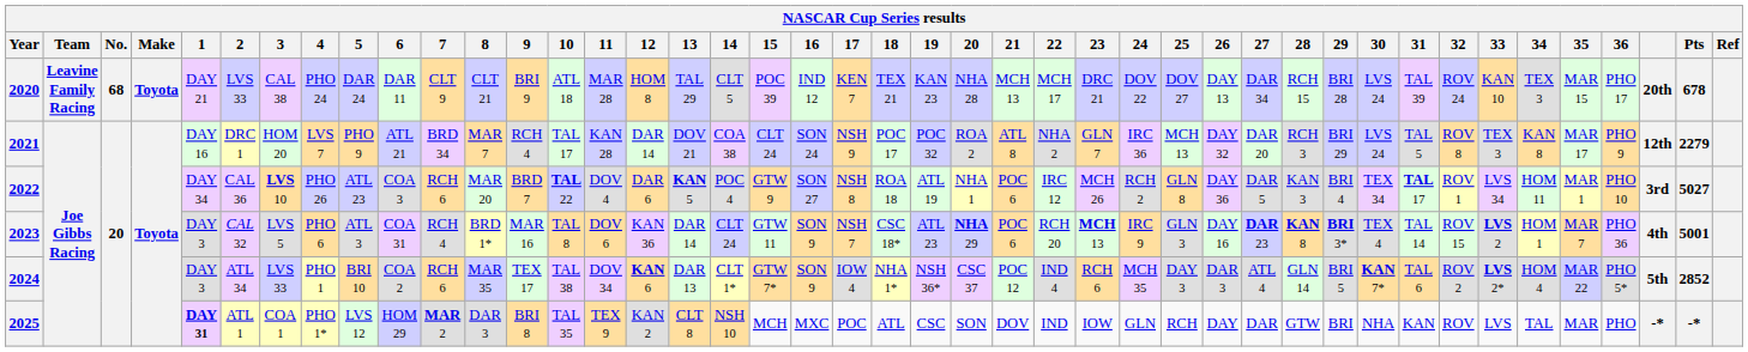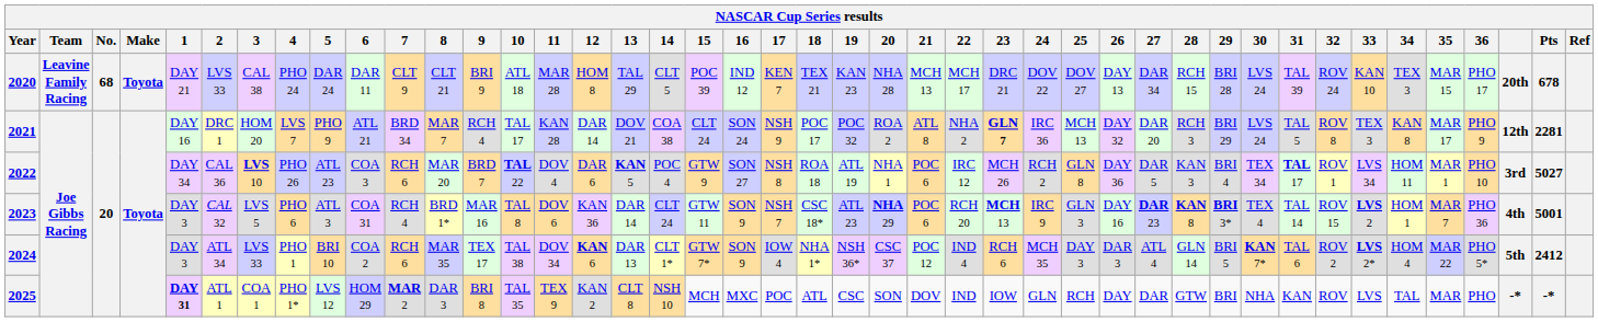 <table class="wikitable" style="text-align:center; font-size:75%">
 <tr>
 <th colspan=43><a href='#'>NASCAR Cup Series</a> results</th>
 </tr>
 <tr>
 <th>Year</th>
 <th>Team</th>
 <th>No.</th>
 <th>Make</th>
 <th>1</th>
 <th>2</th>
 <th>3</th>
 <th>4</th>
 <th>5</th>
 <th>6</th>
 <th>7</th>
 <th>8</th>
 <th>9</th>
 <th>10</th>
 <th>11</th>
 <th>12</th>
 <th>13</th>
 <th>14</th>
 <th>15</th>
 <th>16</th>
 <th>17</th>
 <th>18</th>
 <th>19</th>
 <th>20</th>
 <th>21</th>
 <th>22</th>
 <th>23</th>
 <th>24</th>
 <th>25</th>
 <th>26</th>
 <th>27</th>
 <th>28</th>
 <th>29</th>
 <th>30</th>
 <th>31</th>
 <th>32</th>
 <th>33</th>
 <th>34</th>
 <th>35</th>
 <th>36</th>
 <th></th>
 <th>Pts</th>
 <th>Ref</th>
 </tr>
 <tr>
 <th><a href='#'>2020</a></th>
 <th><a href='#'>Leavine Family Racing</a></th>
 <th>68</th>
 <th><a href='#'>Toyota</a></th>
 <td style="background:#EFCFFF;"><a href='#'>DAY</a><br><small>21</small></td>
 <td style="background:#CFCFFF;"><a href='#'>LVS</a><br><small>33</small></td>
 <td style="background:#EFCFFF;"><a href='#'>CAL</a><br><small>38</small></td>
 <td style="background:#CFCFFF;"><a href='#'>PHO</a><br><small>24</small></td>
 <td style="background:#CFCFFF;"><a href='#'>DAR</a><br><small>24</small></td>
 <td style="background:#DFFFDF;"><a href='#'>DAR</a><br><small>11</small></td>
 <td style="background:#FFDF9F;"><a href='#'>CLT</a><br><small>9</small></td>
 <td style="background:#CFCFFF;"><a href='#'>CLT</a><br><small>21</small></td>
 <td style="background:#FFDF9F;"><a href='#'>BRI</a><br><small>9</small></td>
 <td style="background:#DFFFDF;"><a href='#'>ATL</a><br><small>18</small></td>
 <td style="background:#CFCFFF;"><a href='#'>MAR</a><br><small>28</small></td>
 <td style="background:#FFDF9F;"><a href='#'>HOM</a><br><small>8</small></td>
 <td style="background:#CFCFFF;"><a href='#'>TAL</a><br><small>29</small></td>
 <td style="background:#DFDFDF;"><a href='#'>CLT</a><br><small>5</small></td>
 <td style="background:#EFCFFF;"><a href='#'>POC</a><br><small>39</small></td>
 <td style="background:#DFFFDF;"><a href='#'>IND</a><br><small>12</small></td>
 <td style="background:#FFDF9F;"><a href='#'>KEN</a><br><small>7</small></td>
 <td style="background:#CFCFFF;"><a href='#'>TEX</a><br><small>21</small></td>
 <td style="background:#CFCFFF;"><a href='#'>KAN</a><br><small>23</small></td>
 <td style="background:#CFCFFF;"><a href='#'>NHA</a><br><small>28</small></td>
 <td style="background:#DFFFDF;"><a href='#'>MCH</a><br><small>13</small></td>
 <td style="background:#DFFFDF;"><a href='#'>MCH</a><br><small>17</small></td>
 <td style="background:#CFCFFF;"><a href='#'>DRC</a><br><small>21</small></td>
 <td style="background:#CFCFFF;"><a href='#'>DOV</a><br><small>22</small></td>
 <td style="background:#CFCFFF;"><a href='#'>DOV</a><br><small>27</small></td>
 <td style="background:#DFFFDF;"><a href='#'>DAY</a><br><small>13</small></td>
 <td style="background:#CFCFFF;"><a href='#'>DAR</a><br><small>34</small></td>
 <td style="background:#DFFFDF;"><a href='#'>RCH</a><br><small>15</small></td>
 <td style="background:#CFCFFF;"><a href='#'>BRI</a><br><small>28</small></td>
 <td style="background:#CFCFFF;"><a href='#'>LVS</a><br><small>24</small></td>
 <td style="background:#EFCFFF;"><a href='#'>TAL</a><br><small>39</small></td>
 <td style="background:#CFCFFF;"><a href='#'>ROV</a><br><small>24</small></td>
 <td style="background:#FFDF9F;"><a href='#'>KAN</a><br><small>10</small></td>
 <td style="background:#DFDFDF;"><a href='#'>TEX</a><br><small>3</small></td>
 <td style="background:#DFFFDF;"><a href='#'>MAR</a><br><small>15</small></td>
 <td style="background:#DFFFDF;"><a href='#'>PHO</a><br><small>17</small></td>
 <th>20th</th>
 <th>678</th>
 <th></th>
 </tr>
 <tr>
 <th><a href='#'>2021</a></th>
 <th rowspan=5><a href='#'>Joe Gibbs Racing</a></th>
 <th rowspan=5>20</th>
 <th rowspan=5><a href='#'>Toyota</a></th>
 <td style="background:#DFFFDF;"><a href='#'>DAY</a><br><small>16</small></td>
 <td style="background:#FFFFBF;"><a href='#'>DRC</a><br><small>1</small></td>
 <td style="background:#DFFFDF;"><a href='#'>HOM</a><br><small>20</small></td>
 <td style="background:#FFDF9F;"><a href='#'>LVS</a><br><small>7</small></td>
 <td style="background:#FFDF9F;"><a href='#'>PHO</a><br><small>9</small></td>
 <td style="background:#CFCFFF;"><a href='#'>ATL</a><br><small>21</small></td>
 <td style="background:#EFCFFF;"><a href='#'>BRD</a><br><small>34</small></td>
 <td style="background:#FFDF9F;"><a href='#'>MAR</a><br><small>7</small></td>
 <td style="background:#DFDFDF;"><a href='#'>RCH</a><br><small>4</small></td>
 <td style="background:#DFFFDF;"><a href='#'>TAL</a><br><small>17</small></td>
 <td style="background:#CFCFFF;"><a href='#'>KAN</a><br><small>28</small></td>
 <td style="background:#DFFFDF;"><a href='#'>DAR</a><br><small>14</small></td>
 <td style="background:#CFCFFF;"><a href='#'>DOV</a><br><small>21</small></td>
 <td style="background:#EFCFFF;"><a href='#'>COA</a><br><small>38</small></td>
 <td style="background:#CFCFFF;"><a href='#'>CLT</a><br><small>24</small></td>
 <td style="background:#CFCFFF;"><a href='#'>SON</a><br><small>24</small></td>
 <td style="background:#FFDF9F;"><a href='#'>NSH</a><br><small>9</small></td>
 <td style="background:#DFFFDF;"><a href='#'>POC</a><br><small>17</small></td>
 <td style="background:#CFCFFF;"><a href='#'>POC</a><br><small>32</small></td>
 <td style="background:#DFDFDF;"><a href='#'>ROA</a><br><small>2</small></td>
 <td style="background:#FFDF9F;"><a href='#'>ATL</a><br><small>8</small></td>
 <td style="background:#DFDFDF;"><a href='#'>NHA</a><br><small>2</small></td>
-<td style="background:#FFDF9F;"><a href='#'>GLN</a><br><small>7</small></td>
+<td style="background:#FFDF9F;"><strong><a href='#'>GLN</a><br><small>7</small></strong></td>
 <td style="background:#EFCFFF;"><a href='#'>IRC</a><br><small>36</small></td>
 <td style="background:#DFFFDF;"><a href='#'>MCH</a><br><small>13</small></td>
 <td style="background:#EFCFFF;"><a href='#'>DAY</a><br><small>32</small></td>
 <td style="background:#DFFFDF;"><a href='#'>DAR</a><br><small>20</small></td>
 <td style="background:#DFDFDF;"><a href='#'>RCH</a><br><small>3</small></td>
 <td style="background:#CFCFFF;"><a href='#'>BRI</a><br><small>29</small></td>
 <td style="background:#CFCFFF;"><a href='#'>LVS</a><br><small>24</small></td>
 <td style="background:#DFDFDF;"><a href='#'>TAL</a><br><small>5</small></td>
 <td style="background:#FFDF9F;"><a href='#'>ROV</a><br><small>8</small></td>
 <td style="background:#DFDFDF;"><a href='#'>TEX</a><br><small>3</small></td>
 <td style="background:#FFDF9F;"><a href='#'>KAN</a><br><small>8</small></td>
 <td style="background:#DFFFDF;"><a href='#'>MAR</a><br><small>17</small></td>
 <td style="background:#FFDF9F;"><a href='#'>PHO</a><br><small>9</small></td>
 <th>12th</th>
-<th>2279</th>
+<th>2281</th>
 <th></th>
 </tr>
 <tr>
 <th><a href='#'>2022</a></th>
 <td style="background:#EFCFFF;"><a href='#'>DAY</a><br><small>34</small></td>
 <td style="background:#EFCFFF;"><a href='#'>CAL</a><br><small>36</small></td>
 <td style="background:#FFDF9F;"><strong><a href='#'>LVS</a></strong><br><small>10</small></td>
 <td style="background:#CFCFFF;"><a href='#'>PHO</a><br><small>26</small></td>
 <td style="background:#CFCFFF;"><a href='#'>ATL</a><br><small>23</small></td>
 <td style="background:#DFDFDF;"><a href='#'>COA</a><br><small>3</small></td>
 <td style="background:#FFDF9F;"><a href='#'>RCH</a><br><small>6</small></td>
 <td style="background:#DFFFDF;"><a href='#'>MAR</a><br><small>20</small></td>
 <td style="background:#FFDF9F;"><a href='#'>BRD</a><br><small>7</small></td>
 <td style="background:#CFCFFF;"><strong><a href='#'>TAL</a></strong><br><small>22</small></td>
 <td style="background:#DFDFDF;"><a href='#'>DOV</a><br><small>4</small></td>
 <td style="background:#FFDF9F;"><a href='#'>DAR</a><br><small>6</small></td>
 <td style="background:#DFDFDF;"><strong><a href='#'>KAN</a></strong><br><small>5</small></td>
 <td style="background:#DFDFDF;"><a href='#'>POC</a><br><small>4</small></td>
 <td style="background:#FFDF9F;"><a href='#'>GTW</a><br><small>9</small></td>
 <td style="background:#CFCFFF;"><a href='#'>SON</a><br><small>27</small></td>
 <td style="background:#FFDF9F;"><a href='#'>NSH</a><br><small>8</small></td>
 <td style="background:#DFFFDF;"><a href='#'>ROA</a><br><small>18</small></td>
 <td style="background:#DFFFDF;"><a href='#'>ATL</a><br><small>19</small></td>
 <td style="background:#FFFFBF;"><a href='#'>NHA</a><br><small>1</small></td>
 <td style="background:#FFDF9F;"><a href='#'>POC</a><br><small>6</small></td>
 <td style="background:#DFFFDF;"><a href='#'>IRC</a><br><small>12</small></td>
 <td style="background:#EFCFFF;"><a href='#'>MCH</a><br><small>26</small></td>
 <td style="background:#DFDFDF;"><a href='#'>RCH</a><br><small>2</small></td>
 <td style="background:#FFDF9F;"><a href='#'>GLN</a><br><small>8</small></td>
 <td style="background:#EFCFFF;"><a href='#'>DAY</a><br><small>36</small></td>
 <td style="background:#DFDFDF;"><a href='#'>DAR</a><br><small>5</small></td>
 <td style="background:#DFDFDF;"><a href='#'>KAN</a><br><small>3</small></td>
 <td style="background:#DFDFDF;"><a href='#'>BRI</a><br><small>4</small></td>
 <td style="background:#EFCFFF;"><a href='#'>TEX</a><br><small>34</small></td>
 <td style="background:#DFFFDF;"><strong><a href='#'>TAL</a></strong><br><small>17</small></td>
 <td style="background:#FFFFBF;"><a href='#'>ROV</a><br><small>1</small></td>
 <td style="background:#EFCFFF;"><a href='#'>LVS</a><br><small>34</small></td>
 <td style="background:#DFFFDF;"><a href='#'>HOM</a><br><small>11</small></td>
 <td style="background:#FFFFBF;"><a href='#'>MAR</a><br><small>1</small></td>
 <td style="background:#FFDF9F;"><a href='#'>PHO</a><br><small>10</small></td>
 <th>3rd</th>
 <th>5027</th>
 <th></th>
 </tr>
 <tr>
 <th><a href='#'>2023</a></th>
 <td style="background:#DFDFDF;"><a href='#'>DAY</a><br><small>3</small></td>
 <td style="background:#EFCFFF;"><em><a href='#'>CAL</a></em><br><small>32</small></td>
 <td style="background:#DFDFDF;"><a href='#'>LVS</a><br><small>5</small></td>
 <td style="background:#FFDF9F;"><a href='#'>PHO</a><br><small>6</small></td>
 <td style="background:#DFDFDF;"><a href='#'>ATL</a><br><small>3</small></td>
 <td style="background:#EFCFFF;"><a href='#'>COA</a><br><small>31</small></td>
 <td style="background:#DFDFDF;"><a href='#'>RCH</a><br><small>4</small></td>
 <td style="background:#FFFFBF;"><a href='#'>BRD</a><br><small>1*</small></td>
 <td style="background:#DFFFDF;"><a href='#'>MAR</a><br><small>16</small></td>
 <td style="background:#FFDF9F;"><a href='#'>TAL</a><br><small>8</small></td>
 <td style="background:#FFDF9F;"><a href='#'>DOV</a><br><small>6</small></td>
 <td style="background:#EFCFFF;"><a href='#'>KAN</a><br><small>36</small></td>
 <td style="background:#DFFFDF;"><a href='#'>DAR</a><br><small>14</small></td>
 <td style="background:#CFCFFF;"><a href='#'>CLT</a><br><small>24</small></td>
 <td style="background:#DFFFDF;"><a href='#'>GTW</a><br><small>11</small></td>
 <td style="background:#FFDF9F;"><a href='#'>SON</a><br><small>9</small></td>
 <td style="background:#FFDF9F;"><a href='#'>NSH</a><br><small>7</small></td>
 <td style="background:#DFFFDF;"><a href='#'>CSC</a><br><small>18*</small></td>
 <td style="background:#CFCFFF;"><a href='#'>ATL</a><br><small>23</small></td>
 <td style="background:#CFCFFF;"><strong><a href='#'>NHA</a></strong><br><small>29</small></td>
 <td style="background:#FFDF9F;"><a href='#'>POC</a><br><small>6</small></td>
 <td style="background:#DFFFDF;"><a href='#'>RCH</a><br><small>20</small></td>
 <td style="background:#DFFFDF;"><strong><a href='#'>MCH</a></strong><br><small>13</small></td>
 <td style="background:#FFDF9F;"><a href='#'>IRC</a><br><small>9</small></td>
 <td style="background:#DFDFDF;"><a href='#'>GLN</a><br><small>3</small></td>
 <td style="background:#DFFFDF;"><a href='#'>DAY</a><br><small>16</small></td>
 <td style="background:#CFCFFF;"><strong><a href='#'>DAR</a></strong><br><small>23</small></td>
 <td style="background:#FFDF9F;"><strong><a href='#'>KAN</a></strong><br><small>8</small></td>
 <td style="background:#DFDFDF;"><strong><a href='#'>BRI</a></strong><br><small>3*</small></td>
 <td style="background:#DFDFDF;"><a href='#'>TEX</a><br><small>4</small></td>
 <td style="background:#DFFFDF;"><a href='#'>TAL</a><br><small>14</small></td>
 <td style="background:#DFFFDF;"><a href='#'>ROV</a><br><small>15</small></td>
 <td style="background:#DFDFDF;"><strong><a href='#'>LVS</a></strong> <br><small>2</small></td>
 <td style="background:#FFFFBF;"><a href='#'>HOM</a><br><small>1</small></td>
 <td style="background:#FFDF9F;"><a href='#'>MAR</a><br><small>7</small></td>
 <td style="background:#EFCFFF;"><a href='#'>PHO</a><br><small>36</small></td>
 <th>4th</th>
 <th>5001</th>
 <th></th>
 </tr>
 <tr>
 <th><a href='#'>2024</a></th>
 <td style="background:#DFDFDF;"><a href='#'>DAY</a><br><small>3</small></td>
 <td style="background:#EFCFFF;"><a href='#'>ATL</a><br><small>34</small></td>
 <td style="background:#CFCFFF;"><a href='#'>LVS</a><br><small>33</small></td>
 <td style="background:#FFFFBF;"><a href='#'>PHO</a><br><small>1</small></td>
 <td style="background:#FFDF9F;"><a href='#'>BRI</a><br><small>10</small></td>
 <td style="background:#DFDFDF;"><a href='#'>COA</a><br><small>2</small></td>
 <td style="background:#FFDF9F;"><a href='#'>RCH</a><br><small>6</small></td>
 <td style="background:#CFCFFF;"><a href='#'>MAR</a><br><small>35</small></td>
 <td style="background:#DFFFDF;"><a href='#'>TEX</a><br><small>17</small></td>
 <td style="background:#EFCFFF;"><a href='#'>TAL</a><br><small>38</small></td>
 <td style="background:#EFCFFF;"><a href='#'>DOV</a><br><small>34</small></td>
 <td style="background:#FFDF9F;"><strong><a href='#'>KAN</a></strong><br><small>6</small></td>
 <td style="background:#DFFFDF;"><a href='#'>DAR</a><br><small>13</small></td>
 <td style="background:#FFFFBF;"><a href='#'>CLT</a><br><small>1*</small></td>
 <td style="background:#FFDF9F;"><a href='#'>GTW</a><br><small>7*</small></td>
 <td style="background:#FFDF9F;"><a href='#'>SON</a><br><small>9</small></td>
 <td style="background:#DFDFDF;"><a href='#'>IOW</a><br><small>4</small></td>
 <td style="background:#FFFFBF;"><a href='#'>NHA</a><br><small>1*</small></td>
 <td style="background:#EFCFFF;"><a href='#'>NSH</a><br><small>36*</small></td>
 <td style="background:#EFCFFF;"><a href='#'>CSC</a><br><small>37</small></td>
 <td style="background:#DFFFDF;"><a href='#'>POC</a><br><small>12</small></td>
 <td style="background:#DFDFDF;"><a href='#'>IND</a><br><small>4</small></td>
 <td style="background:#FFDF9F;"><a href='#'>RCH</a><br><small>6</small></td>
 <td style="background:#EFCFFF;"><a href='#'>MCH</a><br><small>35</small></td>
 <td style="background:#DFDFDF;"><a href='#'>DAY</a><br><small>3</small></td>
 <td style="background:#DFDFDF;"><a href='#'>DAR</a><br><small>3</small></td>
 <td style="background:#DFDFDF;"><a href='#'>ATL</a><br><small>4</small></td>
 <td style="background:#DFFFDF;"><a href='#'>GLN</a><br><small>14</small></td>
 <td style="background:#DFDFDF;"><a href='#'>BRI</a><br><small>5</small></td>
 <td style="background:#FFDF9F;"><strong><a href='#'>KAN</a></strong><br><small>7*</small></td>
 <td style="background:#FFDF9F;"><a href='#'>TAL</a><br><small>6</small></td>
 <td style="background:#DFDFDF;"><a href='#'>ROV</a><br><small>2</small></td>
 <td style="background:#DFDFDF;"><strong><a href='#'>LVS</a></strong><br><small>2*</small></td>
 <td style="background:#DFDFDF;"><a href='#'>HOM</a><br><small>4</small></td>
 <td style="background:#CFCFFF;"><a href='#'>MAR</a><br><small>22</small></td>
 <td style="background:#DFDFDF;"><a href='#'>PHO</a><br><small>5*</small></td>
 <th>5th</th>
-<th>2852</th>
+<th>2412</th>
 <th></th>
 </tr>
 <tr>
 <th><a href='#'>2025</a></th>
 <td style="background:#EFCFFF;"><strong><a href='#'>DAY</a><br><small>31</small></strong></td>
 <td style="background:#FFFFBF;"><a href='#'>ATL</a><br><small>1</small></td>
 <td style="background:#FFFFBF;"><a href='#'>COA</a><br><small>1</small></td>
 <td style="background:#FFFFBF;"><a href='#'>PHO</a><br><small>1*</small></td>
 <td style="background:#DFFFDF;"><a href='#'>LVS</a><br><small>12</small></td>
 <td style="background:#CFCFFF;"><a href='#'>HOM</a><br><small>29</small></td>
 <td style="background:#DFDFDF;"><strong><a href='#'>MAR</a></strong><br><small>2</small></td>
 <td style="background:#DFDFDF;"><a href='#'>DAR</a><br><small>3</small></td>
 <td style="background:#FFDF9F;"><a href='#'>BRI</a><br><small>8</small></td>
 <td style="background:#EFCFFF;"><a href='#'>TAL</a><br><small>35</small></td>
 <td style="background:#FFDF9F;"><a href='#'>TEX</a><br><small>9</small></td>
 <td style="background:#DFDFDF;"><a href='#'>KAN</a><br><small>2</small></td>
 <td style="background:#FFDF9F;"><a href='#'>CLT</a><br><small>8</small></td>
 <td style="background:#FFDF9F;"><a href='#'>NSH</a><br><small>10</small></td>
 <td style="background:#;"><a href='#'>MCH</a><br><small></small></td>
 <td><a href='#'>MXC</a></td>
 <td><a href='#'>POC</a></td>
 <td><a href='#'>ATL</a></td>
 <td><a href='#'>CSC</a></td>
 <td><a href='#'>SON</a></td>
 <td><a href='#'>DOV</a></td>
 <td><a href='#'>IND</a></td>
 <td><a href='#'>IOW</a></td>
 <td><a href='#'>GLN</a></td>
 <td><a href='#'>RCH</a></td>
 <td><a href='#'>DAY</a></td>
 <td><a href='#'>DAR</a></td>
 <td><a href='#'>GTW</a></td>
 <td><a href='#'>BRI</a></td>
 <td><a href='#'>NHA</a></td>
 <td><a href='#'>KAN</a></td>
 <td><a href='#'>ROV</a></td>
 <td><a href='#'>LVS</a></td>
 <td><a href='#'>TAL</a></td>
 <td><a href='#'>MAR</a></td>
 <td><a href='#'>PHO</a></td>
 <th>-*</th>
 <th>-*</th>
 <th></th>
 </tr>
 </table>
